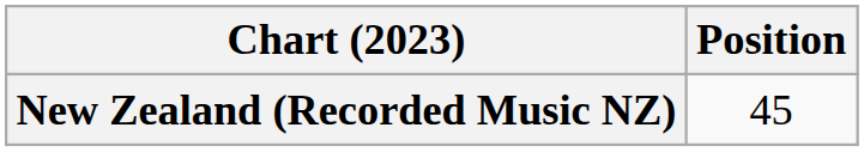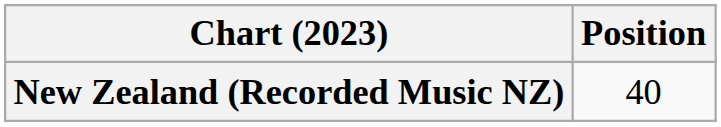 <table class="wikitable plainrowheaders" style="text-align:center">
 <tr>
 <th scope="col">Chart (2023)</th>
 <th scope="col">Position</th>
 </tr>
 <tr>
 <th scope="row">New Zealand (Recorded Music NZ)</th>
-<td>45</td>
+<td>40</td>
 </tr>
 </table>
